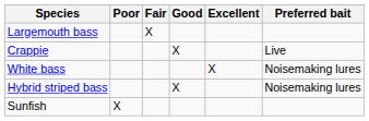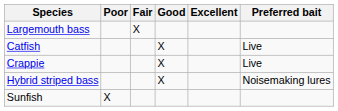 <table class="wikitable">
 <tr>
 <th>Species</th>
 <th>Poor</th>
 <th>Fair</th>
 <th>Good</th>
 <th>Excellent</th>
 <th>Preferred bait</th>
 </tr>
 <tr>
 <td><a href='#'>Largemouth bass</a></td>
 <td></td>
 <td>X</td>
 <td></td>
 <td></td>
 <td></td>
 </tr>
 <tr>
-<td><a href='#'>Crappie</a></td>
+<td><a href='#'>Catfish</a></td>
 <td></td>
 <td></td>
 <td>X</td>
 <td></td>
 <td>Live</td>
 </tr>
 <tr>
-<td><a href='#'>White bass</a></td>
-<td></td>
+<td><a href='#'>Crappie</a></td>
 <td></td>
 <td></td>
 <td>X</td>
-<td>Noisemaking lures</td>
+<td></td>
+<td>Live</td>
 </tr>
 <tr>
 <td><a href='#'>Hybrid striped bass</a></td>
 <td></td>
 <td></td>
 <td>X</td>
 <td></td>
 <td>Noisemaking lures</td>
 </tr>
 <tr>
 <td>Sunfish</td>
 <td>X</td>
 <td></td>
 <td></td>
 <td></td>
 <td></td>
 </tr>
 </table>
